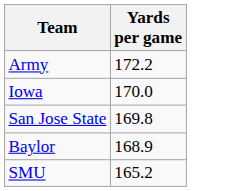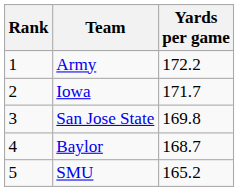 <table class="wikitable sortable">
 <tr>
+<th>Rank</th>
 <th>Team</th>
 <th>Yards<br>per game</th>
 </tr>
 <tr>
+<td>1</td>
 <td><a href='#'>Army</a></td>
 <td>172.2</td>
 </tr>
 <tr>
+<td>2</td>
 <td><a href='#'>Iowa</a></td>
-<td>170.0</td>
+<td>171.7</td>
 </tr>
 <tr>
+<td>3</td>
 <td><a href='#'>San Jose State</a></td>
 <td>169.8</td>
 </tr>
 <tr>
+<td>4</td>
 <td><a href='#'>Baylor</a></td>
-<td>168.9</td>
+<td>168.7</td>
 </tr>
 <tr>
+<td>5</td>
 <td><a href='#'>SMU</a></td>
 <td>165.2</td>
 </tr>
 </table>
